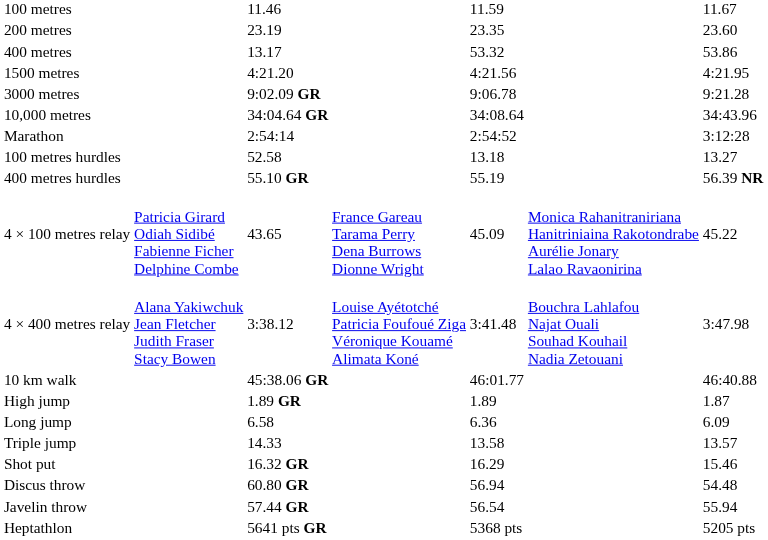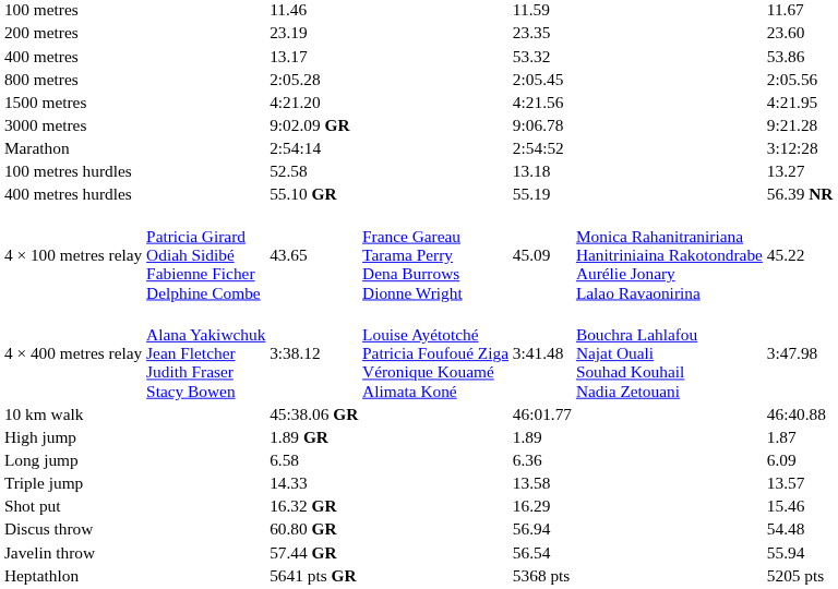 <table>
 <tr>
 <td>100 metres</td>
 <td></td>
 <td>11.46</td>
 <td></td>
 <td>11.59</td>
 <td></td>
 <td>11.67</td>
 </tr>
 <tr>
 <td>200 metres</td>
 <td></td>
 <td>23.19</td>
 <td></td>
 <td>23.35</td>
 <td></td>
 <td>23.60</td>
 </tr>
 <tr>
 <td>400 metres</td>
 <td></td>
 <td>13.17</td>
 <td></td>
 <td>53.32</td>
 <td></td>
 <td>53.86</td>
 </tr>
 <tr>
+<td>800 metres</td>
+<td></td>
+<td>2:05.28</td>
+<td></td>
+<td>2:05.45</td>
+<td></td>
+<td>2:05.56</td>
+</tr>
+<tr>
 <td>1500 metres</td>
 <td></td>
 <td>4:21.20</td>
 <td></td>
 <td>4:21.56</td>
 <td></td>
 <td>4:21.95</td>
 </tr>
 <tr>
 <td>3000 metres</td>
 <td></td>
 <td>9:02.09 <strong>GR</strong></td>
 <td></td>
 <td>9:06.78</td>
 <td></td>
 <td>9:21.28</td>
-</tr>
-<tr>
-<td>10,000 metres</td>
-<td></td>
-<td>34:04.64 <strong>GR</strong></td>
-<td></td>
-<td>34:08.64</td>
-<td></td>
-<td>34:43.96</td>
 </tr>
 <tr>
 <td>Marathon</td>
 <td></td>
 <td>2:54:14</td>
 <td></td>
 <td>2:54:52</td>
 <td></td>
 <td>3:12:28</td>
 </tr>
 <tr>
 <td>100 metres hurdles</td>
 <td></td>
 <td>52.58</td>
 <td></td>
 <td>13.18</td>
 <td></td>
 <td>13.27</td>
 </tr>
 <tr>
 <td>400 metres hurdles</td>
 <td></td>
 <td>55.10 <strong>GR</strong></td>
 <td></td>
 <td>55.19</td>
 <td></td>
 <td>56.39 <strong>NR</strong></td>
 </tr>
 <tr>
 <td>4 × 100 metres relay</td>
 <td><br><a href='#'>Patricia Girard</a><br><a href='#'>Odiah Sidibé</a><br><a href='#'>Fabienne Ficher</a><br><a href='#'>Delphine Combe</a></td>
 <td>43.65</td>
 <td><br><a href='#'>France Gareau</a><br><a href='#'>Tarama Perry</a><br><a href='#'>Dena Burrows</a><br><a href='#'>Dionne Wright</a></td>
 <td>45.09</td>
 <td><br><a href='#'>Monica Rahanitraniriana</a><br><a href='#'>Hanitriniaina Rakotondrabe</a><br><a href='#'>Aurélie Jonary</a><br><a href='#'>Lalao Ravaonirina</a></td>
 <td>45.22</td>
 </tr>
 <tr>
 <td>4 × 400 metres relay</td>
 <td><br><a href='#'>Alana Yakiwchuk</a><br><a href='#'>Jean Fletcher</a><br><a href='#'>Judith Fraser</a><br><a href='#'>Stacy Bowen</a></td>
 <td>3:38.12</td>
 <td><br><a href='#'>Louise Ayétotché</a><br><a href='#'>Patricia Foufoué Ziga</a><br><a href='#'>Véronique Kouamé</a><br><a href='#'>Alimata Koné</a></td>
 <td>3:41.48</td>
 <td><br><a href='#'>Bouchra Lahlafou</a><br><a href='#'>Najat Ouali</a><br><a href='#'>Souhad Kouhail</a><br><a href='#'>Nadia Zetouani</a></td>
 <td>3:47.98</td>
 </tr>
 <tr>
 <td>10 km walk</td>
 <td></td>
 <td>45:38.06 <strong>GR</strong></td>
 <td></td>
 <td>46:01.77</td>
 <td></td>
 <td>46:40.88</td>
 </tr>
 <tr>
 <td>High jump</td>
 <td></td>
 <td>1.89 <strong>GR</strong></td>
 <td></td>
 <td>1.89</td>
 <td></td>
 <td>1.87</td>
 </tr>
 <tr>
 <td>Long jump</td>
 <td></td>
 <td>6.58</td>
 <td></td>
 <td>6.36</td>
 <td></td>
 <td>6.09</td>
 </tr>
 <tr>
 <td>Triple jump</td>
 <td></td>
 <td>14.33</td>
 <td></td>
 <td>13.58</td>
 <td></td>
 <td>13.57</td>
 </tr>
 <tr>
 <td>Shot put</td>
 <td></td>
 <td>16.32 <strong>GR</strong></td>
 <td></td>
 <td>16.29</td>
 <td></td>
 <td>15.46</td>
 </tr>
 <tr>
 <td>Discus throw</td>
 <td></td>
 <td>60.80 <strong>GR</strong></td>
 <td></td>
 <td>56.94</td>
 <td></td>
 <td>54.48</td>
 </tr>
 <tr>
 <td>Javelin throw</td>
 <td></td>
 <td>57.44 <strong>GR</strong></td>
 <td></td>
 <td>56.54</td>
 <td></td>
 <td>55.94</td>
 </tr>
 <tr>
 <td>Heptathlon</td>
 <td></td>
 <td>5641 pts <strong>GR</strong></td>
 <td></td>
 <td>5368 pts</td>
 <td></td>
 <td>5205 pts</td>
 </tr>
 </table>
